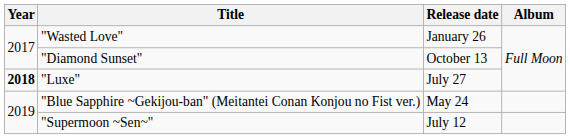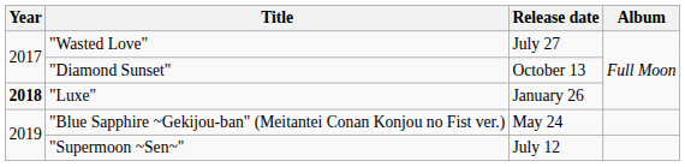 <table class="wikitable">
 <tr>
 <th>Year</th>
 <th>Title</th>
 <th>Release date</th>
 <th>Album</th>
 </tr>
 <tr>
 <td rowspan="2">2017</td>
 <td>"Wasted Love"</td>
-<td>January 26</td>
+<td>July 27</td>
 <td rowspan="3"><em>Full Moon</em></td>
 </tr>
 <tr>
 <td>"Diamond Sunset" </td>
 <td>October 13</td>
 </tr>
 <tr>
 <td><strong>2018</strong></td>
 <td>"Luxe" </td>
-<td>July 27</td>
+<td>January 26</td>
 </tr>
 <tr>
 <td rowspan="2">2019</td>
 <td>"Blue Sapphire ~Gekijou-ban" (Meitantei Conan Konjou no Fist ver.)</td>
 <td>May 24</td>
 <td></td>
 </tr>
 <tr>
 <td>"Supermoon ~Sen~"</td>
 <td>July 12</td>
 <td></td>
 </tr>
 </table>
